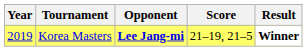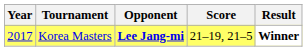 <table class="sortable wikitable" style="font-size: 90%;">
 <tr>
 <th>Year</th>
 <th>Tournament</th>
 <th>Opponent</th>
 <th>Score</th>
 <th>Result</th>
 </tr>
 <tr style="background:#FFFF67">
-<td align="center"><a href='#'>2019</a></td>
+<td align="center"><a href='#'>2017</a></td>
 <td align="left"><a href='#'>Korea Masters</a></td>
 <td align="left"><strong> <a href='#'>Lee Jang-mi</a></strong></td>
 <td align="left">21–19, 21–5</td>
 <td style="text-align:left; background:white"> <strong>Winner</strong></td>
 </tr>
 </table>
